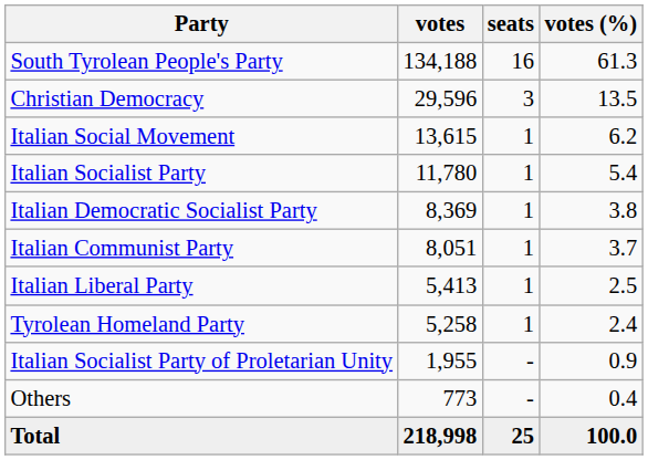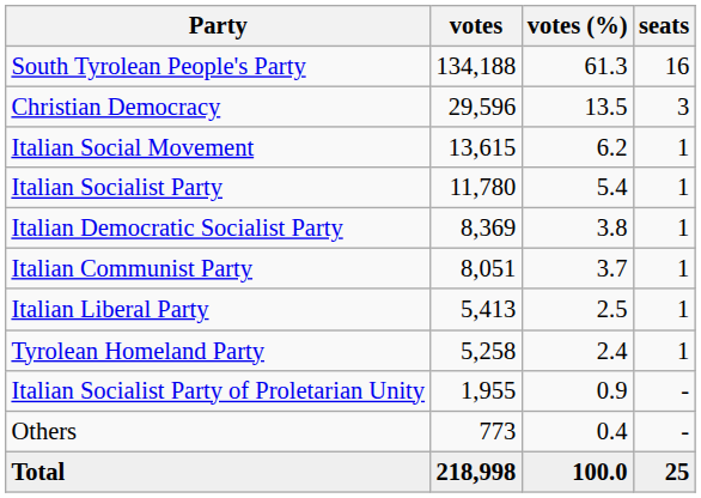 <table class="wikitable" style="font-size:95%; text-align:right;">
 <tr>
 <th>Party</th>
 <th>votes</th>
+<th>votes (%)</th>
 <th>seats</th>
-<th>votes (%)</th>
 </tr>
 <tr>
 <td align=left><a href='#'>South Tyrolean People's Party</a></td>
 <td>134,188</td>
+<td>61.3</td>
 <td>16</td>
-<td>61.3</td>
 </tr>
 <tr>
 <td align=left><a href='#'>Christian Democracy</a></td>
 <td>29,596</td>
+<td>13.5</td>
 <td>3</td>
-<td>13.5</td>
 </tr>
 <tr>
 <td align=left><a href='#'>Italian Social Movement</a></td>
 <td>13,615</td>
+<td>6.2</td>
 <td>1</td>
-<td>6.2</td>
 </tr>
 <tr>
 <td align=left><a href='#'>Italian Socialist Party</a></td>
 <td>11,780</td>
+<td>5.4</td>
 <td>1</td>
-<td>5.4</td>
 </tr>
 <tr>
 <td align=left><a href='#'>Italian Democratic Socialist Party</a></td>
 <td>8,369</td>
+<td>3.8</td>
 <td>1</td>
-<td>3.8</td>
 </tr>
 <tr>
 <td align=left><a href='#'>Italian Communist Party</a></td>
 <td>8,051</td>
+<td>3.7</td>
 <td>1</td>
-<td>3.7</td>
 </tr>
 <tr>
 <td align=left><a href='#'>Italian Liberal Party</a></td>
 <td>5,413</td>
+<td>2.5</td>
 <td>1</td>
-<td>2.5</td>
 </tr>
 <tr>
 <td align=left><a href='#'>Tyrolean Homeland Party</a></td>
 <td>5,258</td>
+<td>2.4</td>
 <td>1</td>
-<td>2.4</td>
 </tr>
 <tr>
 <td align=left><a href='#'>Italian Socialist Party of Proletarian Unity</a></td>
 <td>1,955</td>
+<td>0.9</td>
 <td>-</td>
-<td>0.9</td>
 </tr>
 <tr>
 <td align=left>Others</td>
 <td>773</td>
+<td>0.4</td>
 <td>-</td>
-<td>0.4</td>
 </tr>
 <tr bgcolor="EFEFEF">
 <td align=left><strong>Total</strong></td>
 <td><strong>218,998</strong></td>
+<td><strong>100.0</strong></td>
 <td><strong>25</strong></td>
-<td><strong>100.0</strong></td>
 </tr>
 </table>
